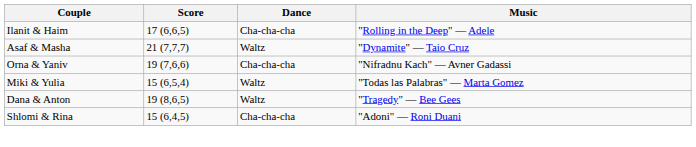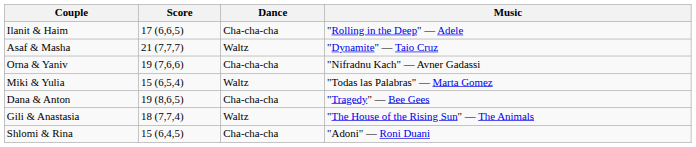 <table class="wikitable" style="width:80%;">
 <tr>
 <th>Couple</th>
 <th>Score</th>
 <th>Dance</th>
 <th>Music</th>
 </tr>
 <tr>
 <td>Ilanit & Haim</td>
 <td>17 (6,6,5)</td>
 <td>Cha-cha-cha</td>
 <td>"<a href='#'>Rolling in the Deep</a>" — <a href='#'>Adele</a></td>
 </tr>
 <tr>
 <td>Asaf & Masha</td>
 <td>21 (7,7,7)</td>
 <td>Waltz</td>
 <td>"<a href='#'>Dynamite</a>" — <a href='#'>Taio Cruz</a></td>
 </tr>
 <tr>
 <td>Orna & Yaniv</td>
 <td>19 (7,6,6)</td>
 <td>Cha-cha-cha</td>
 <td>"Nifradnu Kach" — Avner Gadassi</td>
 </tr>
 <tr>
 <td>Miki & Yulia</td>
 <td>15 (6,5,4)</td>
 <td>Waltz</td>
 <td>"Todas las Palabras" — <a href='#'>Marta Gomez</a></td>
 </tr>
 <tr>
 <td>Dana & Anton</td>
 <td>19 (8,6,5)</td>
+<td>Cha-cha-cha</td>
+<td>"<a href='#'>Tragedy</a>" — <a href='#'>Bee Gees</a></td>
+</tr>
+<tr>
+<td>Gili & Anastasia</td>
+<td>18 (7,7,4)</td>
 <td>Waltz</td>
-<td>"<a href='#'>Tragedy</a>" — <a href='#'>Bee Gees</a></td>
+<td>"<a href='#'>The House of the Rising Sun</a>" — <a href='#'>The Animals</a></td>
 </tr>
 <tr>
 <td>Shlomi & Rina</td>
 <td>15 (6,4,5)</td>
 <td>Cha-cha-cha</td>
 <td>"Adoni" — <a href='#'>Roni Duani</a></td>
 </tr>
 </table>
